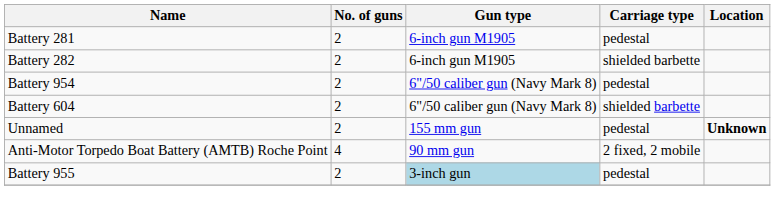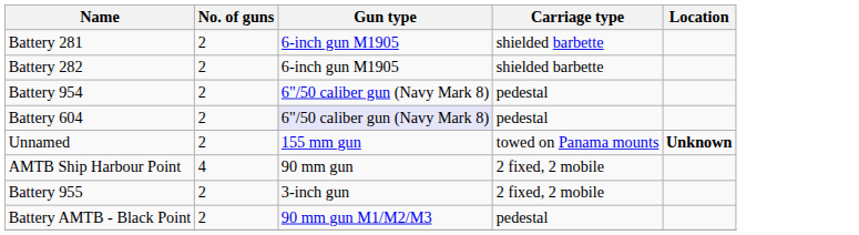 <table class="wikitable">
 <tr>
 <th>Name</th>
 <th>No. of guns</th>
 <th>Gun type</th>
 <th>Carriage type</th>
 <th>Location</th>
 </tr>
 <tr>
 <td>Battery 281</td>
 <td>2</td>
 <td><a href='#'>6-inch gun M1905</a></td>
-<td>pedestal</td>
+<td>shielded <a href='#'>barbette</a></td>
 <td></td>
 </tr>
 <tr>
 <td>Battery 282</td>
 <td>2</td>
 <td>6-inch gun M1905</td>
 <td>shielded barbette</td>
 <td></td>
 </tr>
 <tr>
 <td>Battery 954</td>
 <td>2</td>
 <td><a href='#'>6"/50 caliber gun</a> (Navy Mark 8)</td>
 <td>pedestal</td>
 <td></td>
 </tr>
 <tr>
 <td>Battery 604</td>
 <td>2</td>
-<td>6"/50 caliber gun (Navy Mark 8)</td>
-<td>shielded <a href='#'>barbette</a></td>
+<td style="background: lavender;">6"/50 caliber gun (Navy Mark 8)</td>
+<td>pedestal</td>
 <td></td>
 </tr>
 <tr>
 <td>Unnamed</td>
 <td>2</td>
 <td><a href='#'>155 mm gun</a></td>
-<td>pedestal</td>
+<td>towed on <a href='#'>Panama mounts</a></td>
 <td><strong>Unknown</strong></td>
 </tr>
 <tr>
-<td>Anti-Motor Torpedo Boat Battery (AMTB) Roche Point</td>
+<td>AMTB Ship Harbour Point</td>
 <td>4</td>
-<td><a href='#'>90 mm gun</a></td>
+<td>90 mm gun</td>
 <td>2 fixed, 2 mobile</td>
 <td></td>
 </tr>
 <tr>
 <td>Battery 955</td>
 <td>2</td>
-<td style="background: lightblue;">3-inch gun</td>
+<td>3-inch gun</td>
+<td>2 fixed, 2 mobile</td>
+<td></td>
+</tr>
+<tr>
+<td>Battery AMTB - Black Point</td>
+<td>2</td>
+<td><a href='#'>90 mm gun M1/M2/M3</a></td>
 <td>pedestal</td>
 <td></td>
 </tr>
 <tr>
 </tr>
 </table>
